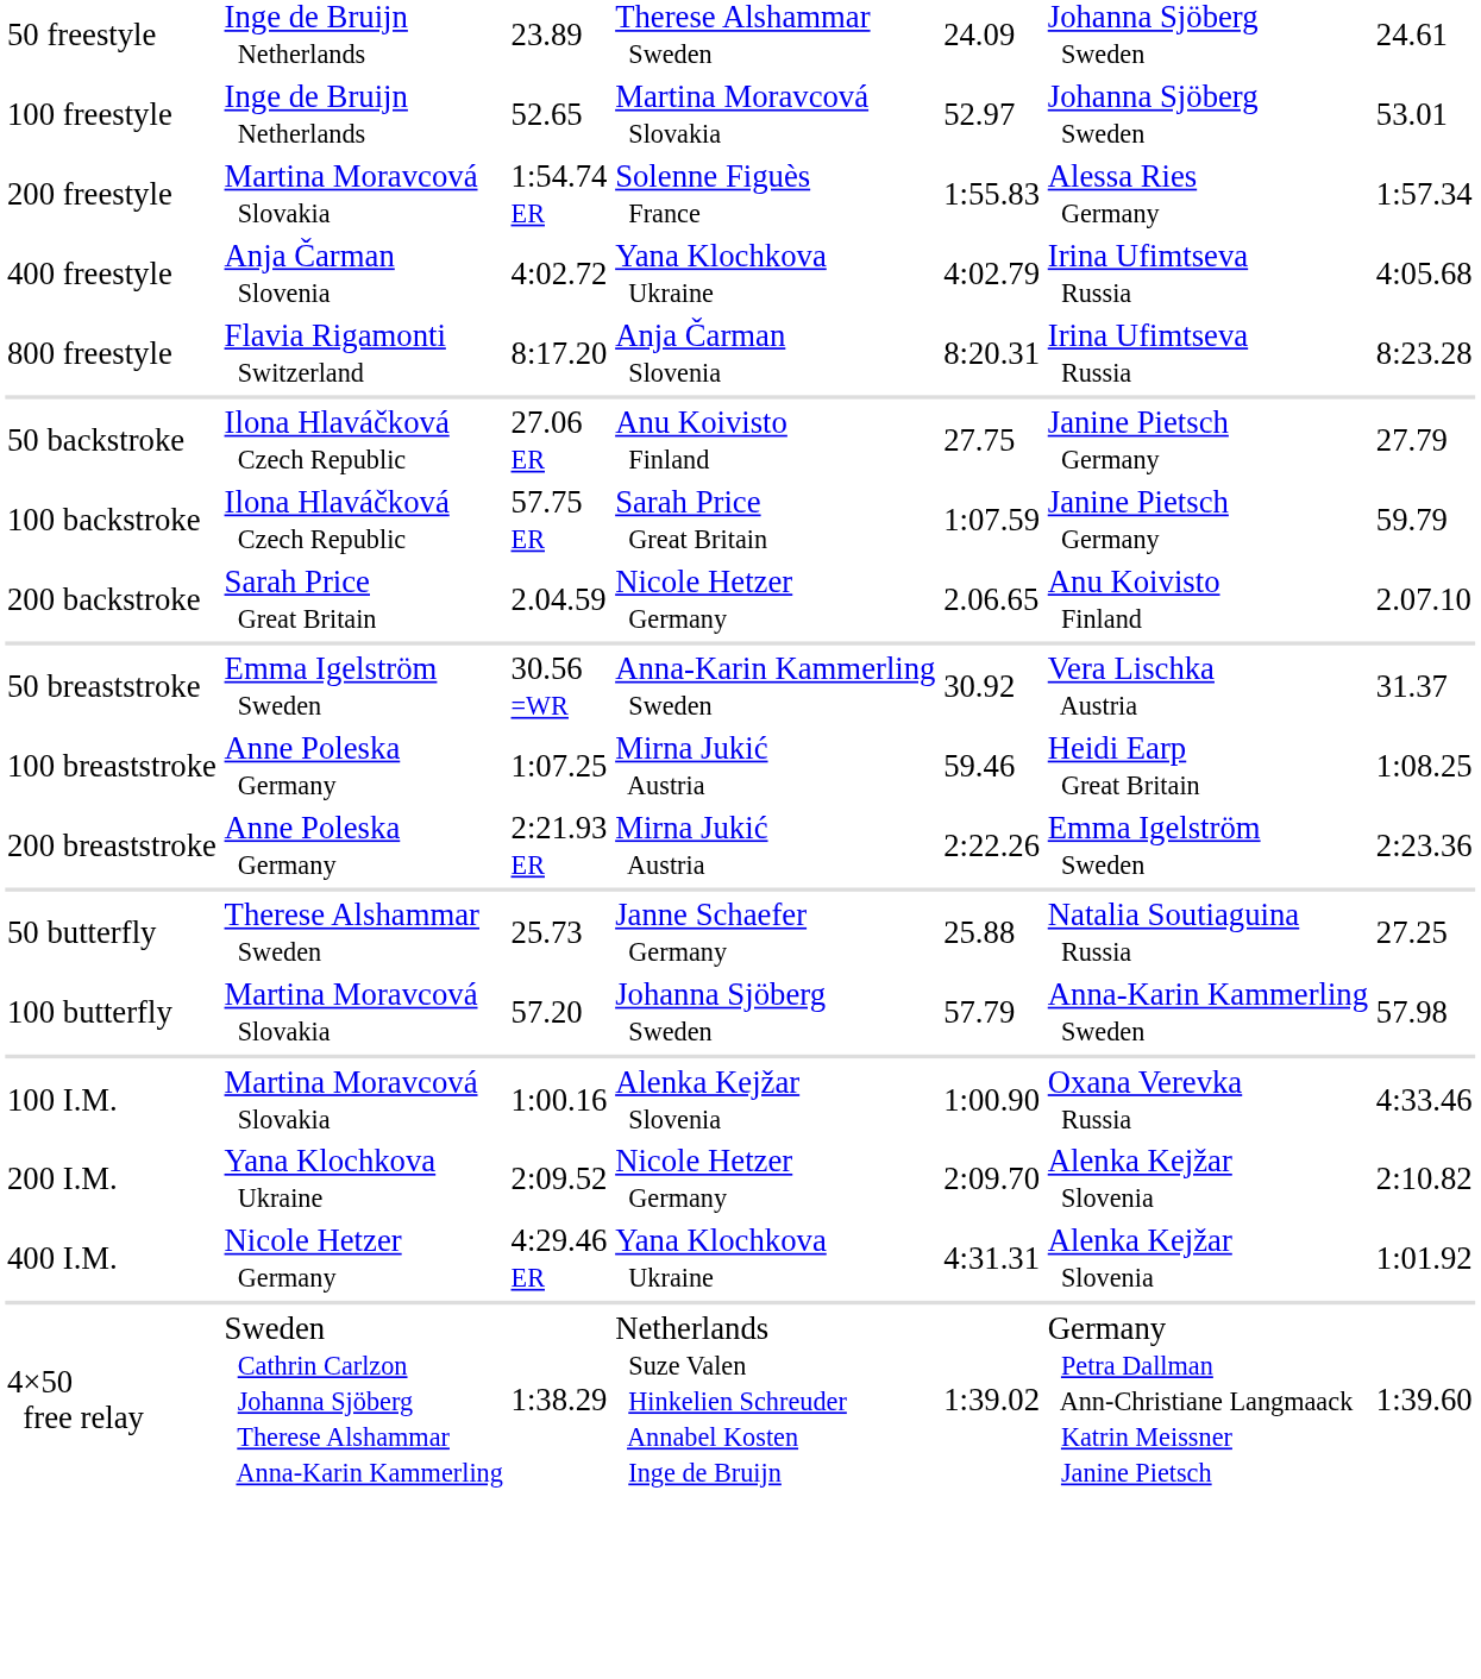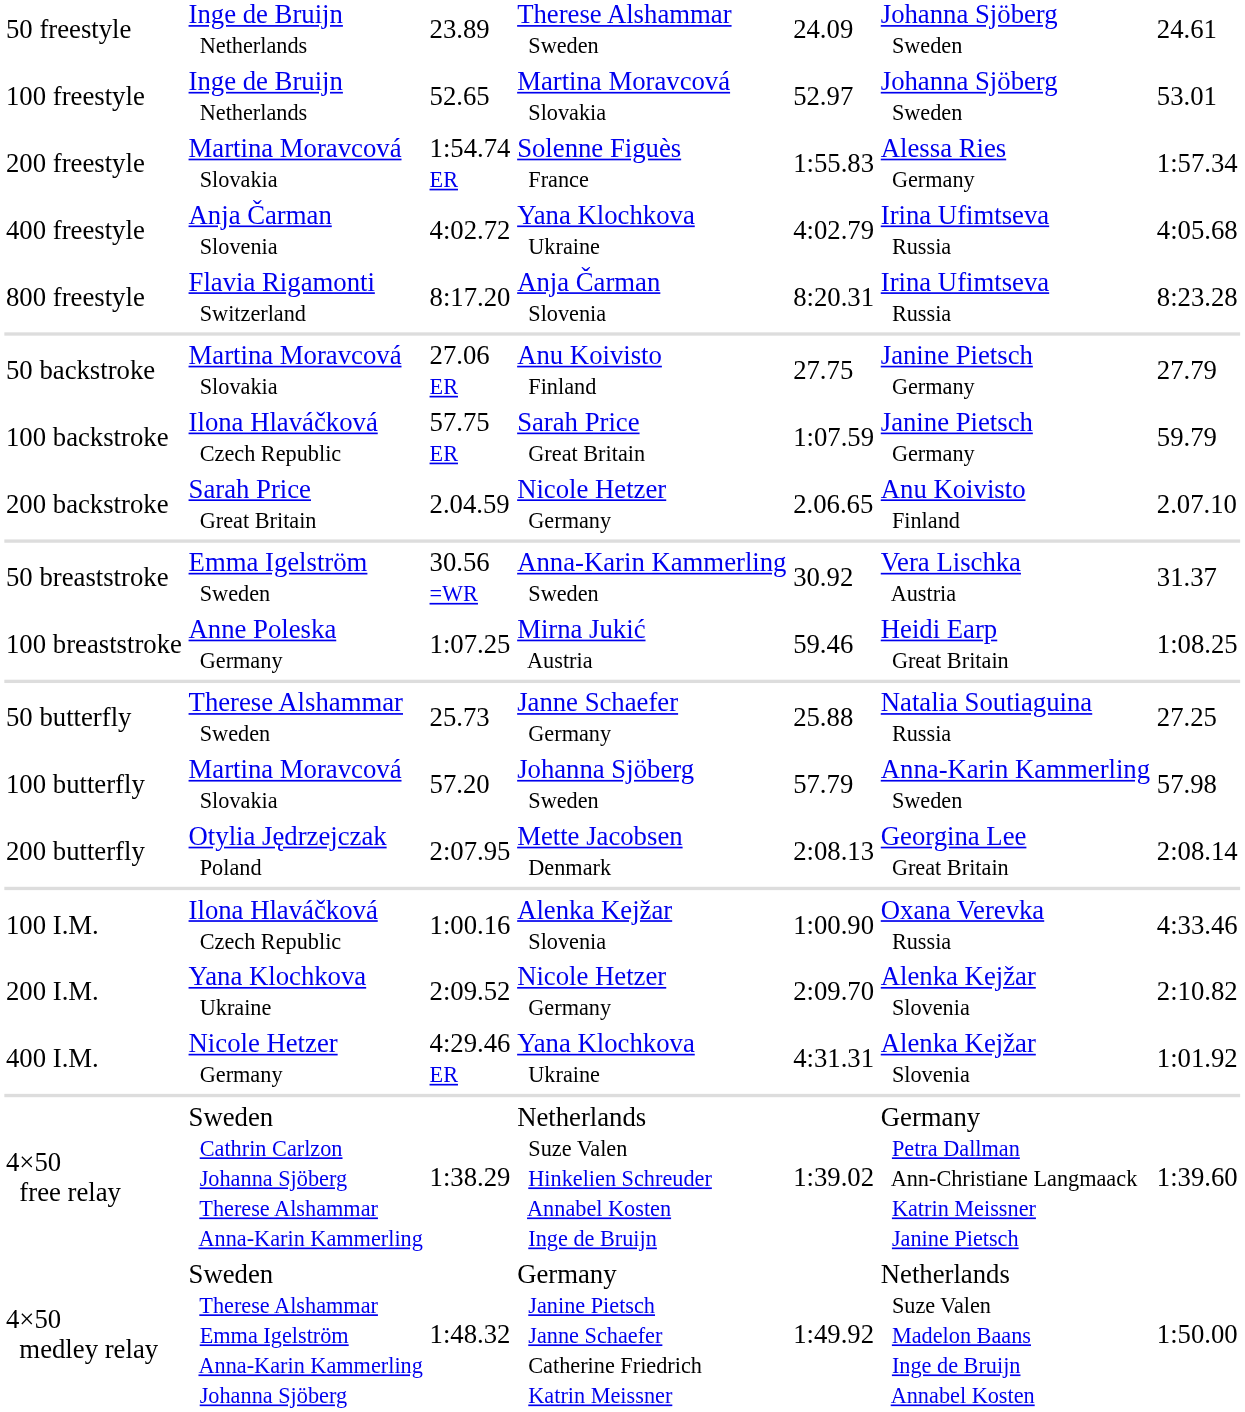 <table>
 <tr>
 <td>50 freestyle</td>
 <td><a href='#'>Inge de Bruijn</a> <small><br>   Netherlands </small></td>
 <td>23.89</td>
 <td><a href='#'>Therese Alshammar</a> <small><br>   Sweden </small></td>
 <td>24.09</td>
 <td><a href='#'>Johanna Sjöberg</a> <small><br>   Sweden </small></td>
 <td>24.61</td>
 </tr>
 <tr>
 <td>100 freestyle</td>
 <td><a href='#'>Inge de Bruijn</a> <small><br>   Netherlands </small></td>
 <td>52.65</td>
 <td><a href='#'>Martina Moravcová</a> <small><br>   Slovakia </small></td>
 <td>52.97</td>
 <td><a href='#'>Johanna Sjöberg</a> <small><br>   Sweden </small></td>
 <td>53.01</td>
 </tr>
 <tr>
 <td>200 freestyle</td>
 <td><a href='#'>Martina Moravcová</a> <small><br>   Slovakia </small></td>
 <td>1:54.74 <small><br> <a href='#'>ER</a></small></td>
 <td><a href='#'>Solenne Figuès</a> <small><br>   France </small></td>
 <td>1:55.83</td>
 <td><a href='#'>Alessa Ries</a> <small><br>   Germany </small></td>
 <td>1:57.34</td>
 </tr>
 <tr>
 <td>400 freestyle</td>
 <td><a href='#'>Anja Čarman</a> <small><br>   Slovenia </small></td>
 <td>4:02.72</td>
 <td><a href='#'>Yana Klochkova</a> <small><br>   Ukraine </small></td>
 <td>4:02.79</td>
 <td><a href='#'>Irina Ufimtseva</a> <small><br>   Russia </small></td>
 <td>4:05.68</td>
 </tr>
 <tr>
 <td>800 freestyle</td>
 <td><a href='#'>Flavia Rigamonti</a> <small><br>   Switzerland </small></td>
 <td>8:17.20</td>
 <td><a href='#'>Anja Čarman</a> <small><br>   Slovenia </small></td>
 <td>8:20.31</td>
 <td><a href='#'>Irina Ufimtseva</a> <small><br>   Russia </small></td>
 <td>8:23.28</td>
 </tr>
 <tr bgcolor=#DDDDDD>
 <td colspan=7></td>
 </tr>
 <tr>
 <td>50 backstroke</td>
-<td><a href='#'>Ilona Hlaváčková</a> <small><br>   Czech Republic </small></td>
+<td><a href='#'>Martina Moravcová</a> <small><br>   Slovakia </small></td>
 <td>27.06 <small><br><a href='#'>ER</a></small></td>
 <td><a href='#'>Anu Koivisto</a> <small><br>   Finland </small></td>
 <td>27.75</td>
 <td><a href='#'>Janine Pietsch</a> <small><br>   Germany </small></td>
 <td>27.79</td>
 </tr>
 <tr>
 <td>100 backstroke</td>
 <td><a href='#'>Ilona Hlaváčková</a> <small><br>   Czech Republic </small></td>
 <td>57.75 <small><br> <a href='#'>ER</a></small></td>
 <td><a href='#'>Sarah Price</a> <small><br>   Great Britain </small></td>
 <td>1:07.59</td>
 <td><a href='#'>Janine Pietsch</a> <small><br>   Germany </small></td>
 <td>59.79</td>
 </tr>
 <tr>
 <td>200 backstroke</td>
 <td><a href='#'>Sarah Price</a> <small><br>   Great Britain </small></td>
 <td>2.04.59</td>
 <td><a href='#'>Nicole Hetzer</a> <small><br>   Germany </small></td>
 <td>2.06.65</td>
 <td><a href='#'>Anu Koivisto</a> <small><br>   Finland </small></td>
 <td>2.07.10</td>
 </tr>
 <tr bgcolor=#DDDDDD>
 <td colspan=7></td>
 </tr>
 <tr>
 <td>50 breaststroke</td>
 <td><a href='#'>Emma Igelström</a> <small><br>   Sweden </small></td>
 <td>30.56 <small><br> <a href='#'>=WR</a></small></td>
 <td><a href='#'>Anna-Karin Kammerling</a> <small><br>   Sweden </small></td>
 <td>30.92</td>
 <td><a href='#'>Vera Lischka</a> <small><br>   Austria </small></td>
 <td>31.37</td>
 </tr>
 <tr>
 <td>100 breaststroke</td>
 <td><a href='#'>Anne Poleska</a> <small><br>   Germany </small></td>
 <td>1:07.25</td>
 <td><a href='#'>Mirna Jukić</a> <small><br>   Austria </small></td>
 <td>59.46</td>
 <td><a href='#'>Heidi Earp</a> <small><br>   Great Britain </small></td>
 <td>1:08.25</td>
 </tr>
-<tr>
-<td>200 breaststroke</td>
-<td><a href='#'>Anne Poleska</a> <small><br>   Germany </small></td>
-<td>2:21.93 <small><br><a href='#'>ER</a></small></td>
-<td><a href='#'>Mirna Jukić</a> <small><br>   Austria </small></td>
-<td>2:22.26</td>
-<td><a href='#'>Emma Igelström</a> <small><br>   Sweden </small></td>
-<td>2:23.36</td>
-</tr>
 <tr bgcolor=#DDDDDD>
 <td colspan=7></td>
 </tr>
 <tr>
 <td>50 butterfly</td>
 <td><a href='#'>Therese Alshammar</a> <small><br>   Sweden </small></td>
 <td>25.73</td>
 <td><a href='#'>Janne Schaefer</a> <small><br>   Germany </small></td>
 <td>25.88</td>
 <td><a href='#'>Natalia Soutiaguina</a> <small><br>   Russia </small></td>
 <td>27.25</td>
 </tr>
 <tr>
 <td>100 butterfly</td>
 <td><a href='#'>Martina Moravcová</a> <small><br>   Slovakia </small></td>
 <td>57.20</td>
 <td><a href='#'>Johanna Sjöberg</a> <small><br>   Sweden </small></td>
 <td>57.79</td>
 <td><a href='#'>Anna-Karin Kammerling</a> <small><br>   Sweden </small></td>
 <td>57.98</td>
 </tr>
+<tr>
+<td>200 butterfly</td>
+<td><a href='#'>Otylia Jędrzejczak</a> <small><br>   Poland </small></td>
+<td>2:07.95</td>
+<td><a href='#'>Mette Jacobsen</a> <small><br>   Denmark </small></td>
+<td>2:08.13</td>
+<td><a href='#'>Georgina Lee</a> <small><br>   Great Britain </small></td>
+<td>2:08.14</td>
+</tr>
 <tr bgcolor=#DDDDDD>
 <td colspan=7></td>
 </tr>
 <tr>
 <td>100 I.M.</td>
-<td><a href='#'>Martina Moravcová</a> <small><br>   Slovakia </small></td>
+<td><a href='#'>Ilona Hlaváčková</a> <small><br>   Czech Republic </small></td>
 <td>1:00.16</td>
 <td><a href='#'>Alenka Kejžar</a> <small><br>   Slovenia </small></td>
 <td>1:00.90</td>
 <td><a href='#'>Oxana Verevka</a> <small><br>   Russia </small></td>
 <td>4:33.46</td>
 </tr>
 <tr>
 <td>200 I.M.</td>
 <td><a href='#'>Yana Klochkova</a> <small><br>   Ukraine </small></td>
 <td>2:09.52</td>
 <td><a href='#'>Nicole Hetzer</a> <small><br>   Germany </small></td>
 <td>2:09.70</td>
 <td><a href='#'>Alenka Kejžar</a> <small><br>   Slovenia </small></td>
 <td>2:10.82</td>
 </tr>
 <tr>
 <td>400 I.M.</td>
 <td><a href='#'>Nicole Hetzer</a> <small><br>   Germany </small></td>
 <td>4:29.46 <small><br><a href='#'>ER</a></small></td>
 <td><a href='#'>Yana Klochkova</a> <small><br>   Ukraine </small></td>
 <td>4:31.31</td>
 <td><a href='#'>Alenka Kejžar</a> <small><br>   Slovenia </small></td>
 <td>1:01.92</td>
 </tr>
 <tr bgcolor=#DDDDDD>
 <td colspan=7></td>
 </tr>
 <tr>
 <td>4×50<br>  free relay</td>
 <td> Sweden <small><br>  <a href='#'>Cathrin Carlzon</a><br>  <a href='#'>Johanna Sjöberg</a><br>  <a href='#'>Therese Alshammar</a><br>  <a href='#'>Anna-Karin Kammerling</a> </small></td>
 <td>1:38.29</td>
 <td> Netherlands <small><br>  Suze Valen<br>  <a href='#'>Hinkelien Schreuder</a><br>  <a href='#'>Annabel Kosten</a><br>  <a href='#'>Inge de Bruijn</a> </small></td>
 <td>1:39.02</td>
 <td> Germany <small><br>  <a href='#'>Petra Dallman</a><br>  Ann-Christiane Langmaack<br>  <a href='#'>Katrin Meissner</a><br>  <a href='#'>Janine Pietsch</a> </small></td>
 <td>1:39.60</td>
 </tr>
 <tr>
+<td>4×50<br>  medley relay</td>
+<td> Sweden <small><br>  <a href='#'>Therese Alshammar</a><br>  <a href='#'>Emma Igelström</a><br>  <a href='#'>Anna-Karin Kammerling</a><br>  <a href='#'>Johanna Sjöberg</a>  </small></td>
+<td>1:48.32</td>
+<td> Germany <small><br>  <a href='#'>Janine Pietsch</a><br>  <a href='#'>Janne Schaefer</a><br>  Catherine Friedrich<br>  <a href='#'>Katrin Meissner</a> </small></td>
+<td>1:49.92</td>
+<td> Netherlands <small><br>  Suze Valen<br>  <a href='#'>Madelon Baans</a><br>  <a href='#'>Inge de Bruijn</a><br>  <a href='#'>Annabel Kosten</a> </small></td>
+<td>1:50.00</td>
+</tr>
+<tr>
 </tr>
 </table>
